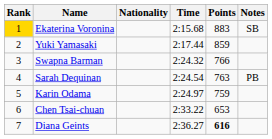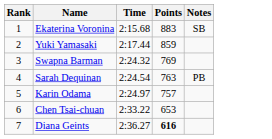 <table class="wikitable sortable" style="text-align:center">
 <tr>
 <th>Rank</th>
 <th>Name</th>
-<th>Nationality</th>
 <th>Time</th>
 <th>Points</th>
 <th>Notes</th>
 </tr>
 <tr>
-<td style="background: gold;">1</td>
+<td>1</td>
 <td align="left"><a href='#'>Ekaterina Voronina</a></td>
-<td align=left></td>
 <td>2:15.68</td>
 <td>883</td>
 <td>SB</td>
 </tr>
 <tr>
 <td>2</td>
 <td align="left"><a href='#'>Yuki Yamasaki</a></td>
-<td align=left></td>
 <td>2:17.44</td>
 <td>859</td>
 <td></td>
 </tr>
 <tr>
 <td>3</td>
 <td align="left"><a href='#'>Swapna Barman</a></td>
-<td align=left></td>
 <td>2:24.32</td>
-<td>766</td>
+<td>769</td>
 <td></td>
 </tr>
 <tr>
 <td>4</td>
 <td align="left"><a href='#'>Sarah Dequinan</a></td>
-<td align=left></td>
 <td>2:24.54</td>
 <td>763</td>
 <td>PB</td>
 </tr>
 <tr>
 <td>5</td>
 <td align="left"><a href='#'>Karin Odama</a></td>
-<td align=left></td>
 <td>2:24.97</td>
-<td>759</td>
+<td>757</td>
 <td></td>
 </tr>
 <tr>
 <td>6</td>
 <td align="left"><a href='#'>Chen Tsai-chuan</a></td>
-<td align=left></td>
 <td>2:33.22</td>
 <td>653</td>
 <td></td>
 </tr>
 <tr>
 <td>7</td>
 <td align="left"><a href='#'>Diana Geints</a></td>
-<td align=left></td>
 <td>2:36.27</td>
 <td><strong>616</strong></td>
 <td></td>
 </tr>
 </table>
